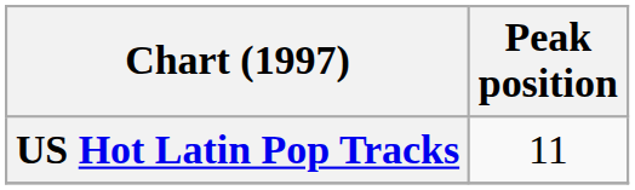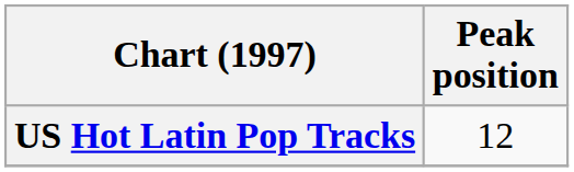 <table class="wikitable sortable plainrowheaders">
 <tr>
 <th>Chart (1997)</th>
 <th>Peak<br>position</th>
 </tr>
 <tr>
 <th scope="row">US <a href='#'>Hot Latin Pop Tracks</a></th>
-<td style="text-align:center;">11</td>
+<td style="text-align:center;">12</td>
 </tr>
 <tr>
 </tr>
 </table>
